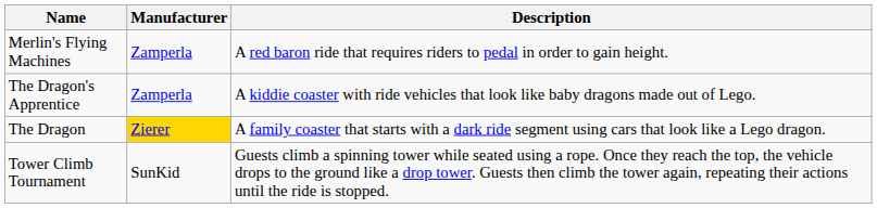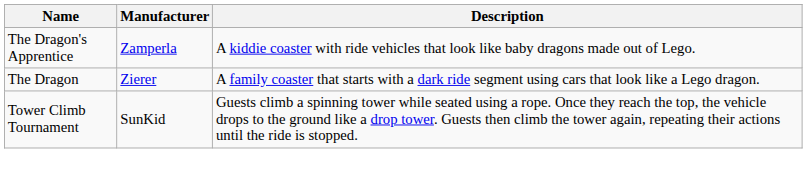 <table class="wikitable">
 <tr>
 <th>Name</th>
 <th>Manufacturer</th>
 <th>Description</th>
-</tr>
-<tr>
-<td>Merlin's Flying Machines</td>
-<td><a href='#'>Zamperla</a></td>
-<td>A <a href='#'>red baron</a> ride that requires riders to <a href='#'>pedal</a> in order to gain height.</td>
 </tr>
 <tr>
 <td>The Dragon's Apprentice</td>
 <td><a href='#'>Zamperla</a></td>
 <td>A <a href='#'>kiddie coaster</a> with ride vehicles that look like baby dragons made out of Lego.</td>
 </tr>
 <tr>
 <td>The Dragon</td>
-<td style="background: gold;"><a href='#'>Zierer</a></td>
+<td><a href='#'>Zierer</a></td>
 <td>A <a href='#'>family coaster</a> that starts with a <a href='#'>dark ride</a> segment using cars that look like a Lego dragon.</td>
 </tr>
 <tr>
 <td>Tower Climb Tournament</td>
 <td>SunKid</td>
 <td>Guests climb a spinning tower while seated using a rope. Once they reach the top, the vehicle drops to the ground like a <a href='#'>drop tower</a>. Guests then climb the tower again, repeating their actions until the ride is stopped.</td>
 </tr>
 </table>
